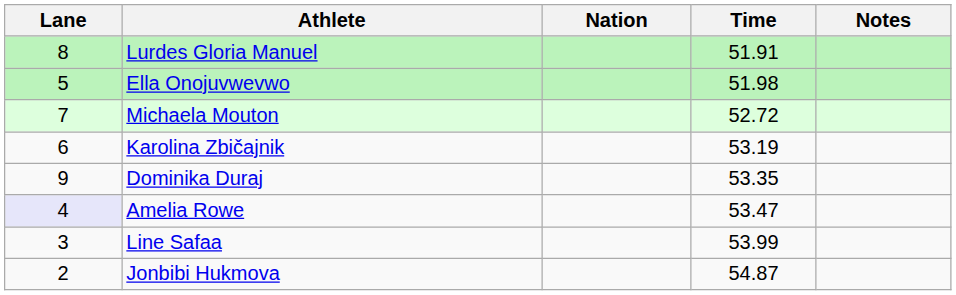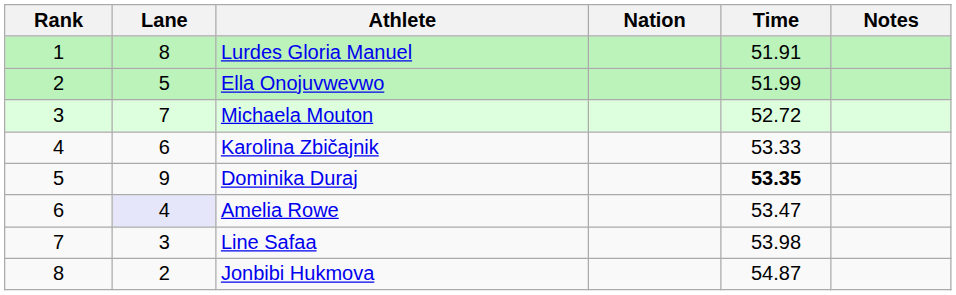 <table class="wikitable sortable" style="text-align:center;width: 60%;">
 <tr>
+<th scope="col">Rank</th>
 <th scope="col">Lane</th>
 <th scope="col">Athlete</th>
 <th scope="col">Nation</th>
 <th scope="col">Time</th>
 <th scope="col">Notes</th>
 </tr>
 <tr bgcolor=bbf3bb>
+<td>1</td>
 <td>8</td>
 <td align=left><a href='#'>Lurdes Gloria Manuel</a></td>
 <td align=left></td>
 <td>51.91</td>
 <td></td>
 </tr>
 <tr bgcolor=bbf3bb>
+<td>2</td>
 <td>5</td>
 <td align=left><a href='#'>Ella Onojuvwevwo</a></td>
 <td align=left></td>
-<td>51.98</td>
+<td>51.99</td>
 <td></td>
 </tr>
 <tr bgcolor=ddffdd>
+<td>3</td>
 <td>7</td>
 <td align=left><a href='#'>Michaela Mouton</a></td>
 <td align=left></td>
 <td>52.72</td>
 <td></td>
 </tr>
 <tr>
+<td>4</td>
 <td>6</td>
 <td align=left><a href='#'>Karolina Zbičajnik</a></td>
 <td align=left></td>
-<td>53.19</td>
+<td>53.33</td>
 <td></td>
 </tr>
 <tr>
+<td>5</td>
 <td>9</td>
 <td align=left><a href='#'>Dominika Duraj</a></td>
 <td align=left></td>
-<td>53.35</td>
+<td><strong>53.35</strong></td>
 <td></td>
 </tr>
 <tr>
+<td>6</td>
 <td style="background: lavender;">4</td>
 <td align=left><a href='#'>Amelia Rowe</a></td>
 <td align=left></td>
 <td>53.47</td>
 <td></td>
 </tr>
 <tr>
+<td>7</td>
 <td>3</td>
 <td align=left><a href='#'>Line Safaa</a></td>
 <td align=left></td>
-<td>53.99</td>
+<td>53.98</td>
 <td></td>
 </tr>
 <tr>
+<td>8</td>
 <td>2</td>
 <td align=left><a href='#'>Jonbibi Hukmova</a></td>
 <td align=left></td>
 <td>54.87</td>
 <td></td>
 </tr>
 </table>
